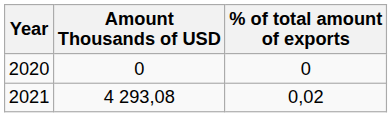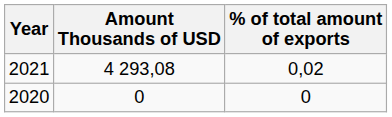 <table class="wikitable" style="text-align:center;">
 <tr>
 <th>Year</th>
 <th>Amount<br>Thousands of USD</th>
 <th>% of total amount <br> of exports</th>
 </tr>
 <tr>
+<td>2021</td>
+<td>4 293,08 </td>
+<td>0,02</td>
+</tr>
+<tr>
 <td>2020</td>
 <td>0</td>
 <td>0</td>
 </tr>
-<tr>
-<td>2021</td>
-<td>4 293,08 </td>
-<td>0,02</td>
-</tr>
 </table>
